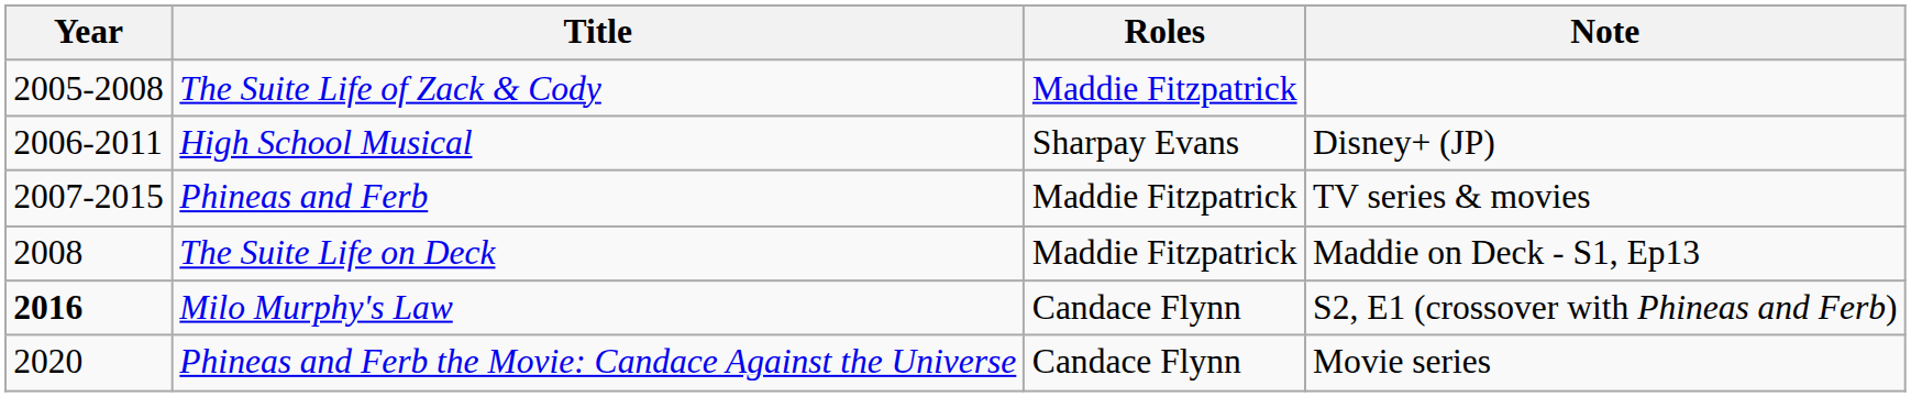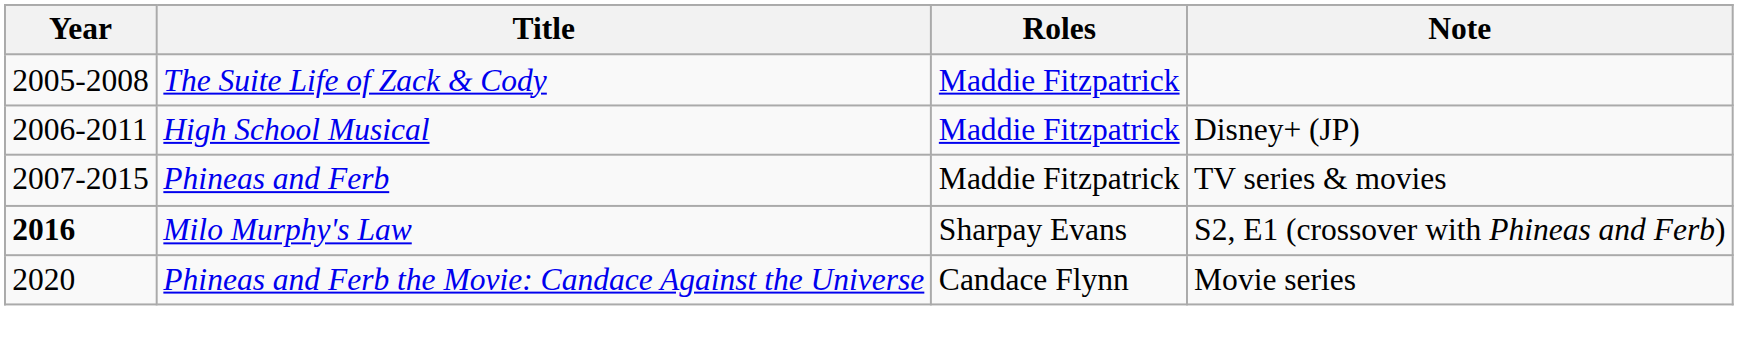 <table class="wikitable sortable">
 <tr>
 <th>Year</th>
 <th>Title</th>
 <th>Roles</th>
 <th>Note</th>
 </tr>
 <tr>
 <td>2005-2008</td>
 <td><em><a href='#'>The Suite Life of Zack & Cody</a></em></td>
 <td><a href='#'>Maddie Fitzpatrick</a></td>
 <td></td>
 </tr>
 <tr>
 <td>2006-2011</td>
 <td><em><a href='#'>High School Musical</a></em></td>
-<td>Sharpay Evans</td>
+<td><a href='#'>Maddie Fitzpatrick</a></td>
 <td>Disney+ (JP)</td>
 </tr>
 <tr>
 <td>2007-2015</td>
 <td><em><a href='#'>Phineas and Ferb</a></em></td>
 <td>Maddie Fitzpatrick</td>
 <td>TV series & movies</td>
 </tr>
 <tr>
-<td>2008</td>
-<td><em><a href='#'>The Suite Life on Deck</a></em></td>
-<td>Maddie Fitzpatrick</td>
-<td>Maddie on Deck - S1, Ep13</td>
-</tr>
-<tr>
 <td><strong>2016</strong></td>
 <td><em><a href='#'>Milo Murphy's Law</a></em></td>
-<td>Candace Flynn</td>
+<td>Sharpay Evans</td>
 <td>S2, E1 (crossover with <em>Phineas and Ferb</em>)</td>
 </tr>
 <tr>
 <td>2020</td>
 <td><em><a href='#'>Phineas and Ferb the Movie: Candace Against the Universe</a></em></td>
 <td>Candace Flynn</td>
 <td>Movie series</td>
 </tr>
 </table>
